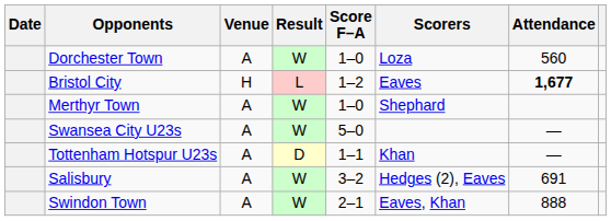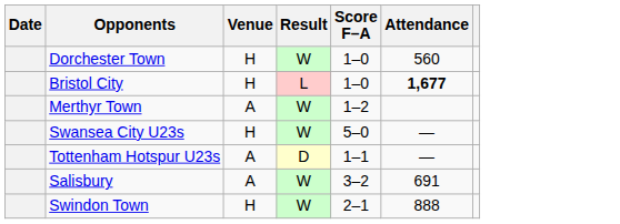 <table class="wikitable plainrowheaders sortable" style="text-align:center">
 <tr>
 <th scope=col>Date</th>
 <th scope=col>Opponents</th>
 <th scope=col>Venue</th>
 <th scope=col>Result</th>
 <th scope=col>Score<br>F–A</th>
-<th scope=col class=unsortable>Scorers</th>
 <th scope=col>Attendance</th>
 <th scope=col class=unsortable></th>
 </tr>
 <tr>
 <th scope=row></th>
 <td align=left><a href='#'>Dorchester Town</a></td>
-<td>A</td>
+<td>H</td>
 <td style="background-color:#CCFFCC">W</td>
 <td>1–0</td>
-<td align="left"><a href='#'>Loza</a></td>
 <td>560</td>
 <td></td>
 </tr>
 <tr>
 <th scope=row></th>
 <td align=left><a href='#'>Bristol City</a></td>
 <td>H</td>
 <td style="background-color:#FFCCCC">L</td>
-<td>1–2</td>
-<td align="left"><a href='#'>Eaves</a></td>
+<td>1–0</td>
 <td><strong>1,677</strong></td>
 <td></td>
 </tr>
 <tr>
 <th scope=row></th>
 <td align=left><a href='#'>Merthyr Town</a></td>
 <td>A</td>
 <td style="background-color:#CCFFCC">W</td>
-<td>1–0</td>
-<td align="left"><a href='#'>Shephard</a></td>
+<td>1–2</td>
 <td></td>
 <td></td>
 </tr>
 <tr>
 <th scope=row></th>
 <td align=left><a href='#'>Swansea City U23s</a></td>
-<td>A</td>
+<td>H</td>
 <td style="background-color:#CCFFCC">W</td>
 <td>5–0</td>
-<td align="left"></td>
 <td>—</td>
 <td></td>
 </tr>
 <tr>
 <th scope=row></th>
 <td align=left><a href='#'>Tottenham Hotspur U23s</a></td>
 <td>A</td>
 <td style="background-color:#FFFFCC">D</td>
 <td>1–1</td>
-<td align="left"><a href='#'>Khan</a></td>
 <td>—</td>
 <td></td>
 </tr>
 <tr>
 <th scope=row></th>
 <td align=left><a href='#'>Salisbury</a></td>
 <td>A</td>
 <td style="background-color:#CCFFCC">W</td>
 <td>3–2</td>
-<td align="left"><a href='#'>Hedges</a> (2), <a href='#'>Eaves</a></td>
 <td>691</td>
 <td></td>
 </tr>
 <tr>
 <th scope=row></th>
 <td align=left><a href='#'>Swindon Town</a></td>
-<td>A</td>
+<td>H</td>
 <td style="background-color:#CCFFCC">W</td>
 <td>2–1</td>
-<td align="left"><a href='#'>Eaves</a>, <a href='#'>Khan</a></td>
 <td>888</td>
 <td></td>
 </tr>
 </table>
